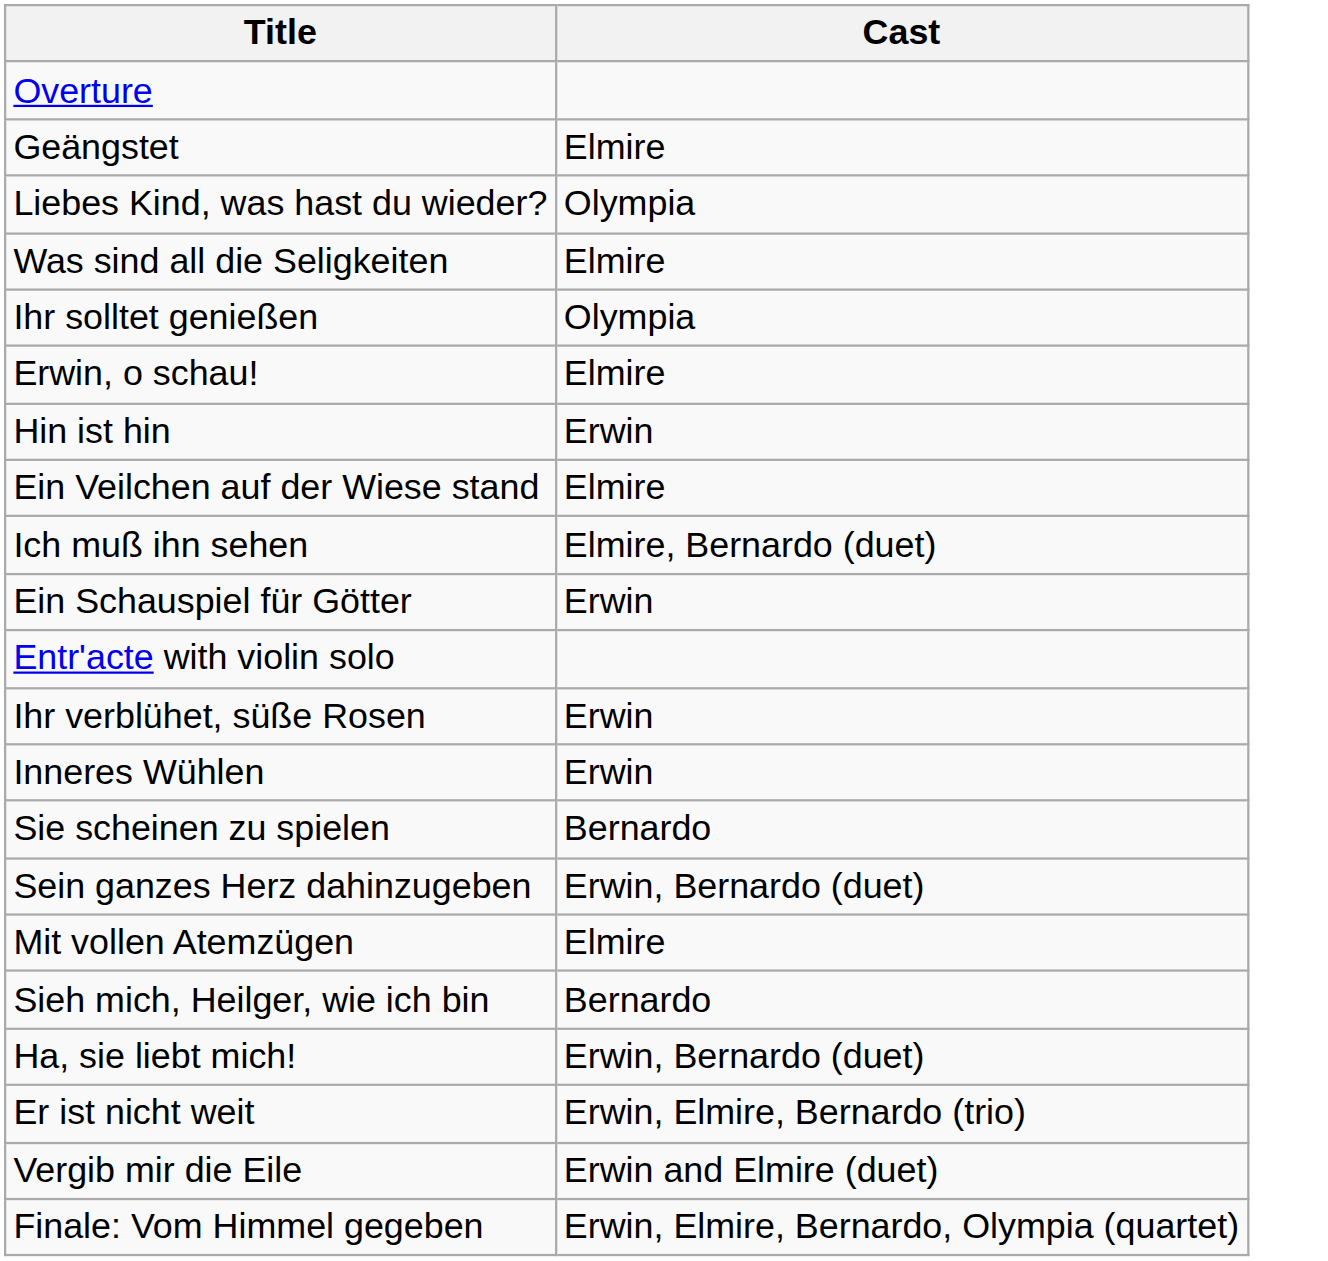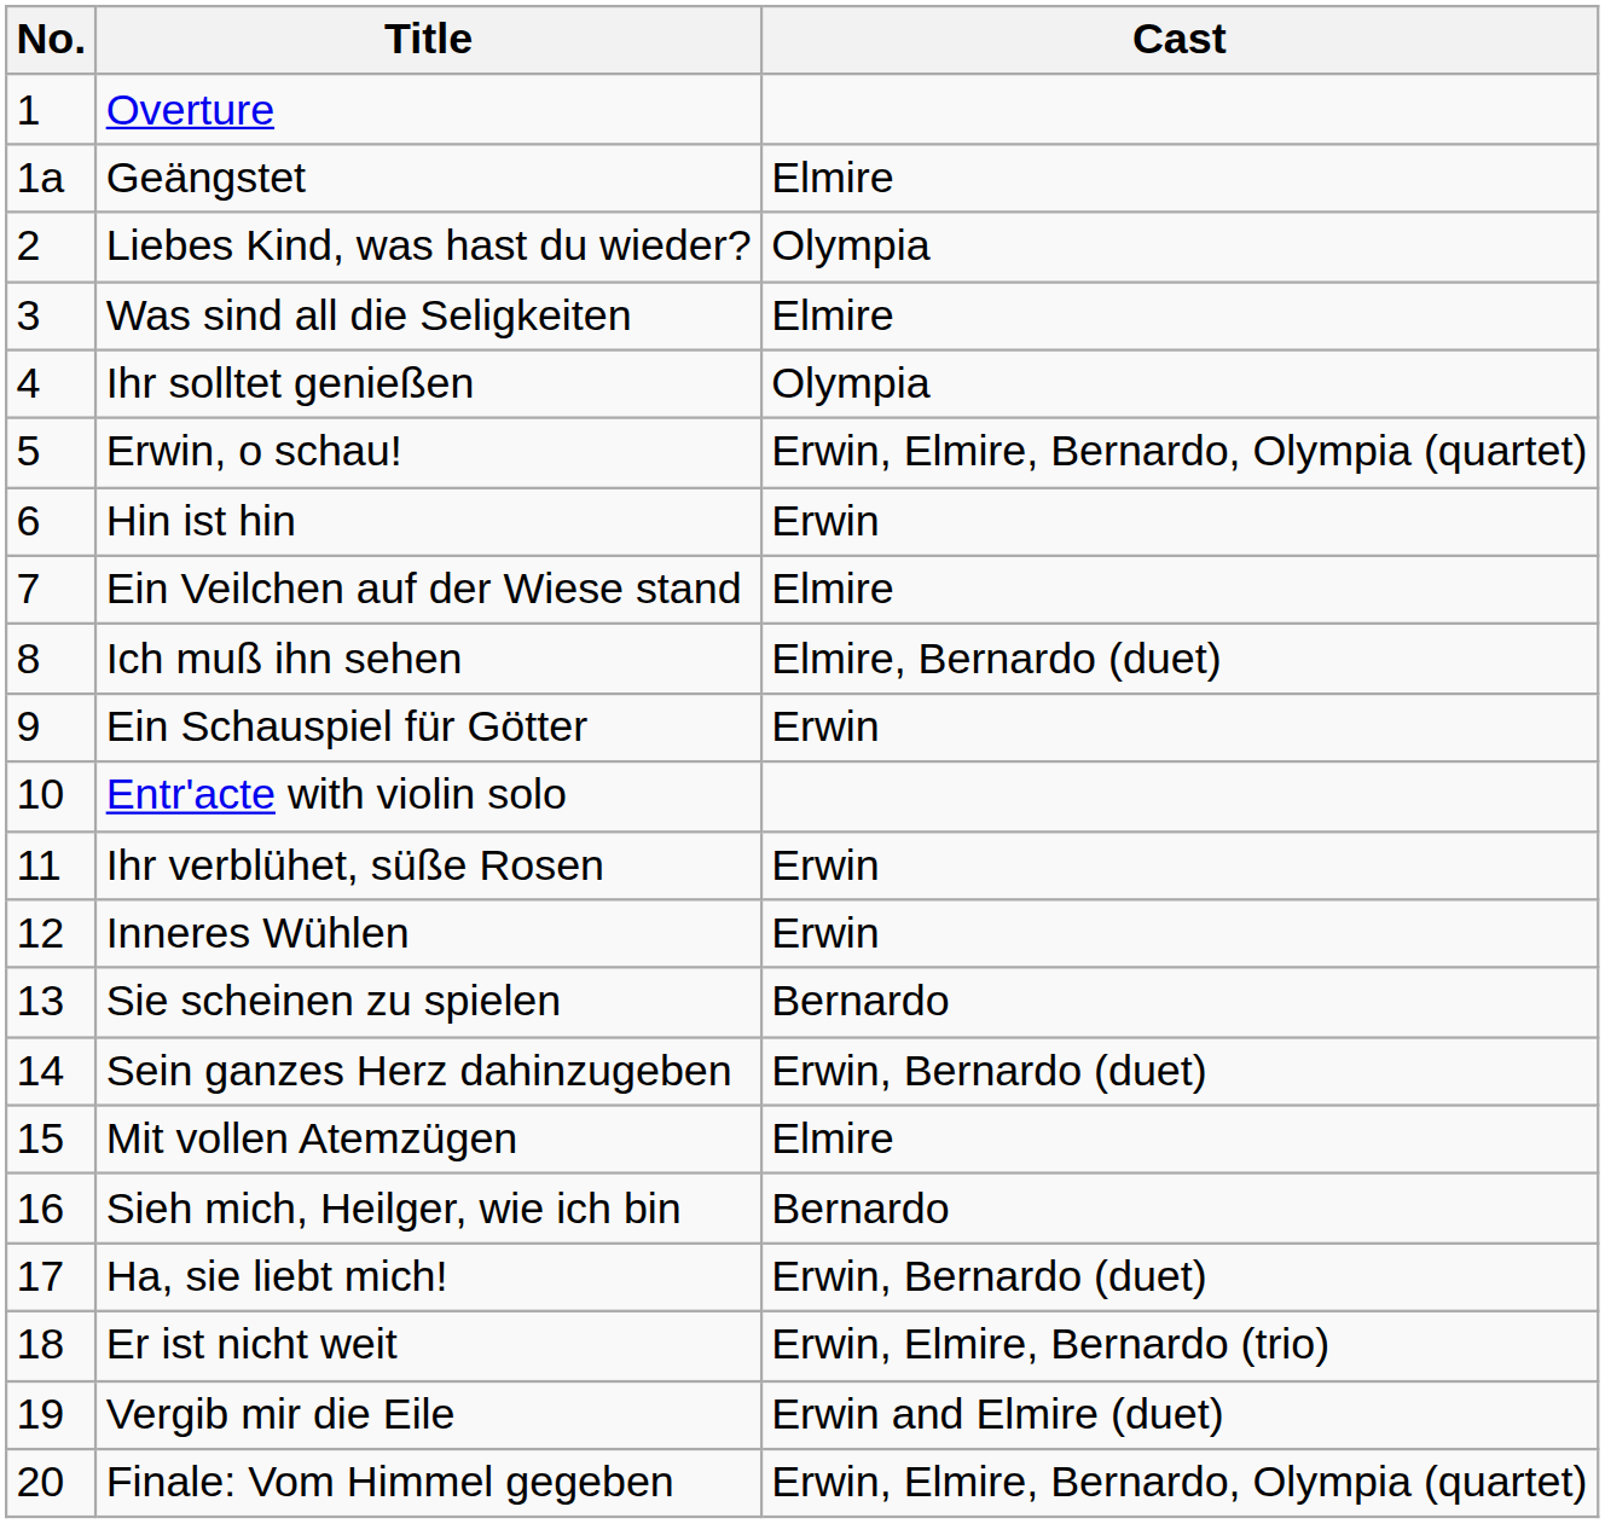 <table class="wikitable">
 <tr>
+<th>No.</th>
 <th>Title</th>
 <th>Cast</th>
 </tr>
 <tr>
+<td>1</td>
 <td><a href='#'>Overture</a></td>
 <td></td>
 </tr>
 <tr>
+<td>1a</td>
 <td>Geängstet</td>
 <td>Elmire</td>
 </tr>
 <tr>
+<td>2</td>
 <td>Liebes Kind, was hast du wieder?</td>
 <td>Olympia</td>
 </tr>
 <tr>
+<td>3</td>
 <td>Was sind all die Seligkeiten</td>
 <td>Elmire</td>
 </tr>
 <tr>
+<td>4</td>
 <td>Ihr solltet genießen</td>
 <td>Olympia</td>
 </tr>
 <tr>
+<td>5</td>
 <td>Erwin, o schau!</td>
-<td>Elmire</td>
+<td>Erwin, Elmire, Bernardo, Olympia (quartet)</td>
 </tr>
 <tr>
+<td>6</td>
 <td>Hin ist hin</td>
 <td>Erwin</td>
 </tr>
 <tr>
+<td>7</td>
 <td>Ein Veilchen auf der Wiese stand</td>
 <td>Elmire</td>
 </tr>
 <tr>
+<td>8</td>
 <td>Ich muß ihn sehen</td>
 <td>Elmire, Bernardo (duet)</td>
 </tr>
 <tr>
+<td>9</td>
 <td>Ein Schauspiel für Götter</td>
 <td>Erwin</td>
 </tr>
 <tr>
+<td>10</td>
 <td><a href='#'>Entr'acte</a> with violin solo</td>
 <td></td>
 </tr>
 <tr>
+<td>11</td>
 <td>Ihr verblühet, süße Rosen</td>
 <td>Erwin</td>
 </tr>
 <tr>
+<td>12</td>
 <td>Inneres Wühlen</td>
 <td>Erwin</td>
 </tr>
 <tr>
+<td>13</td>
 <td>Sie scheinen zu spielen</td>
 <td>Bernardo</td>
 </tr>
 <tr>
+<td>14</td>
 <td>Sein ganzes Herz dahinzugeben</td>
 <td>Erwin, Bernardo (duet)</td>
 </tr>
 <tr>
+<td>15</td>
 <td>Mit vollen Atemzügen</td>
 <td>Elmire</td>
 </tr>
 <tr>
+<td>16</td>
 <td>Sieh mich, Heilger, wie ich bin</td>
 <td>Bernardo</td>
 </tr>
 <tr>
+<td>17</td>
 <td>Ha, sie liebt mich!</td>
 <td>Erwin, Bernardo (duet)</td>
 </tr>
 <tr>
+<td>18</td>
 <td>Er ist nicht weit</td>
 <td>Erwin, Elmire, Bernardo (trio)</td>
 </tr>
 <tr>
+<td>19</td>
 <td>Vergib mir die Eile</td>
 <td>Erwin and Elmire (duet)</td>
 </tr>
 <tr>
+<td>20</td>
 <td>Finale: Vom Himmel gegeben</td>
 <td>Erwin, Elmire, Bernardo, Olympia (quartet)</td>
 </tr>
 </table>
